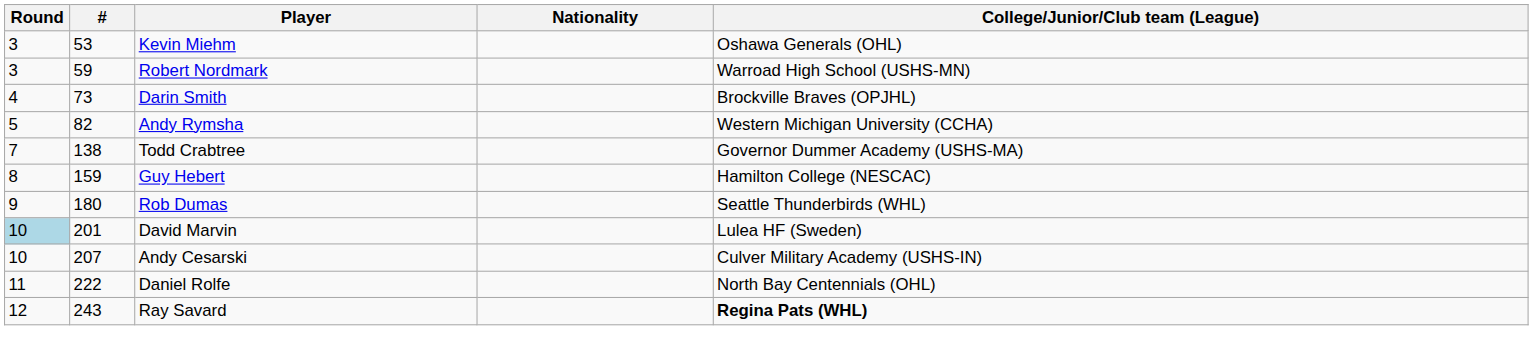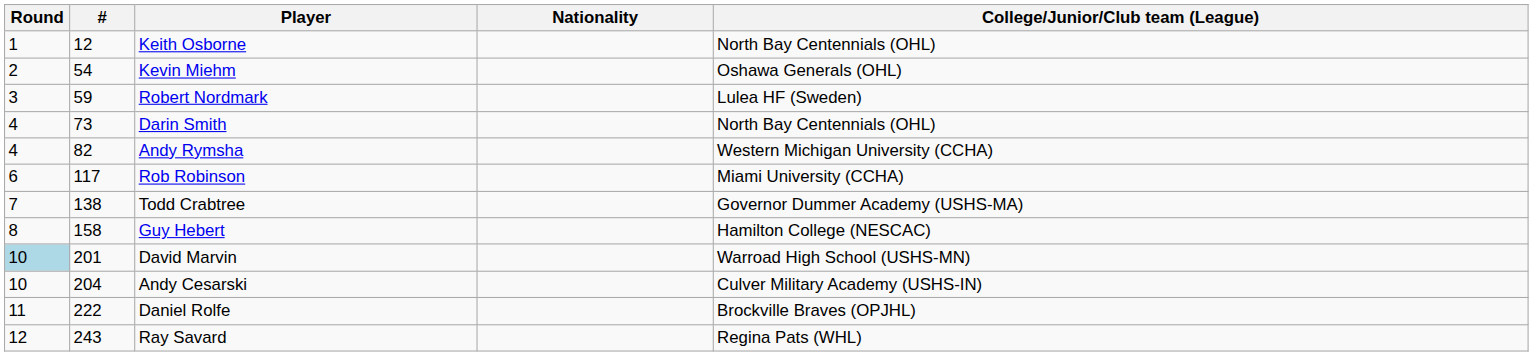 <table class="wikitable">
 <tr align="center">
 <th bgcolor="#DDDDFF" width="4.0%">Round</th>
 <th bgcolor="#DDDDFF" width="4.0%">#</th>
 <th bgcolor="#DDDDFF" width="21.0%">Player</th>
 <th bgcolor="#DDDDFF" width="14.5%">Nationality</th>
 <th bgcolor="#DDDDFF" width="50.0%">College/Junior/Club team (League)</th>
 </tr>
 <tr>
-<td>3</td>
-<td>53</td>
+<td>1</td>
+<td>12</td>
+<td><a href='#'>Keith Osborne</a></td>
+<td></td>
+<td>North Bay Centennials (OHL)</td>
+</tr>
+<tr>
+<td>2</td>
+<td>54</td>
 <td><a href='#'>Kevin Miehm</a></td>
 <td></td>
 <td>Oshawa Generals (OHL)</td>
 </tr>
 <tr>
 <td>3</td>
 <td>59</td>
 <td><a href='#'>Robert Nordmark</a></td>
 <td></td>
-<td>Warroad High School (USHS-MN)</td>
+<td>Lulea HF (Sweden)</td>
 </tr>
 <tr>
 <td>4</td>
 <td>73</td>
 <td><a href='#'>Darin Smith</a></td>
 <td></td>
-<td>Brockville Braves (OPJHL)</td>
+<td>North Bay Centennials (OHL)</td>
 </tr>
 <tr>
-<td>5</td>
+<td>4</td>
 <td>82</td>
 <td><a href='#'>Andy Rymsha</a></td>
 <td></td>
 <td>Western Michigan University (CCHA)</td>
+</tr>
+<tr>
+<td>6</td>
+<td>117</td>
+<td><a href='#'>Rob Robinson</a></td>
+<td></td>
+<td>Miami University (CCHA)</td>
 </tr>
 <tr>
 <td>7</td>
 <td>138</td>
 <td>Todd Crabtree</td>
 <td></td>
 <td>Governor Dummer Academy (USHS-MA)</td>
 </tr>
 <tr>
 <td>8</td>
-<td>159</td>
+<td>158</td>
 <td><a href='#'>Guy Hebert</a></td>
 <td></td>
 <td>Hamilton College (NESCAC)</td>
-</tr>
-<tr>
-<td>9</td>
-<td>180</td>
-<td><a href='#'>Rob Dumas</a></td>
-<td></td>
-<td>Seattle Thunderbirds (WHL)</td>
 </tr>
 <tr>
 <td style="background: lightblue;">10</td>
 <td>201</td>
 <td>David Marvin</td>
 <td></td>
-<td>Lulea HF (Sweden)</td>
+<td>Warroad High School (USHS-MN)</td>
 </tr>
 <tr>
 <td>10</td>
-<td>207</td>
+<td>204</td>
 <td>Andy Cesarski</td>
 <td></td>
 <td>Culver Military Academy (USHS-IN)</td>
 </tr>
 <tr>
 <td>11</td>
 <td>222</td>
 <td>Daniel Rolfe</td>
 <td></td>
-<td>North Bay Centennials (OHL)</td>
+<td>Brockville Braves (OPJHL)</td>
 </tr>
 <tr>
 <td>12</td>
 <td>243</td>
 <td>Ray Savard</td>
 <td></td>
-<td><strong>Regina Pats (WHL)</strong></td>
+<td>Regina Pats (WHL)</td>
 </tr>
 </table>
